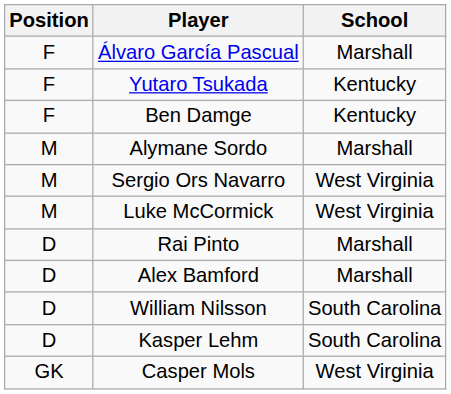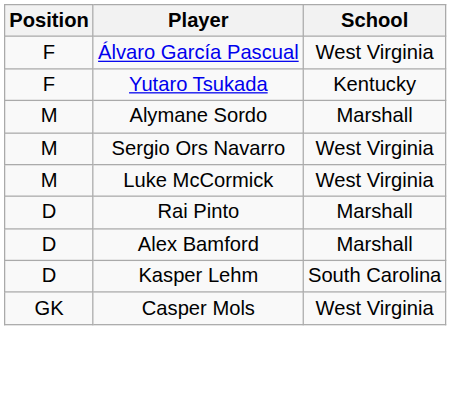 <table class="wikitable" style="text-align:center">
 <tr>
 <th>Position</th>
 <th>Player</th>
 <th>School</th>
 </tr>
 <tr>
 <td>F</td>
 <td><a href='#'>Álvaro García Pascual</a></td>
-<td>Marshall</td>
+<td>West Virginia</td>
 </tr>
 <tr>
 <td>F</td>
 <td><a href='#'>Yutaro Tsukada</a></td>
-<td>Kentucky</td>
-</tr>
-<tr>
-<td>F</td>
-<td>Ben Damge</td>
 <td>Kentucky</td>
 </tr>
 <tr>
 <td>M</td>
 <td>Alymane Sordo</td>
 <td>Marshall</td>
 </tr>
 <tr>
 <td>M</td>
 <td>Sergio Ors Navarro</td>
 <td>West Virginia</td>
 </tr>
 <tr>
 <td>M</td>
 <td>Luke McCormick</td>
 <td>West Virginia</td>
 </tr>
 <tr>
 <td>D</td>
 <td>Rai Pinto</td>
 <td>Marshall</td>
 </tr>
 <tr>
 <td>D</td>
 <td>Alex Bamford</td>
 <td>Marshall</td>
 </tr>
 <tr>
 <td>D</td>
-<td>William Nilsson</td>
-<td>South Carolina</td>
-</tr>
-<tr>
-<td>D</td>
 <td>Kasper Lehm</td>
 <td>South Carolina</td>
 </tr>
 <tr>
 <td>GK</td>
 <td>Casper Mols</td>
 <td>West Virginia</td>
 </tr>
 </table>
